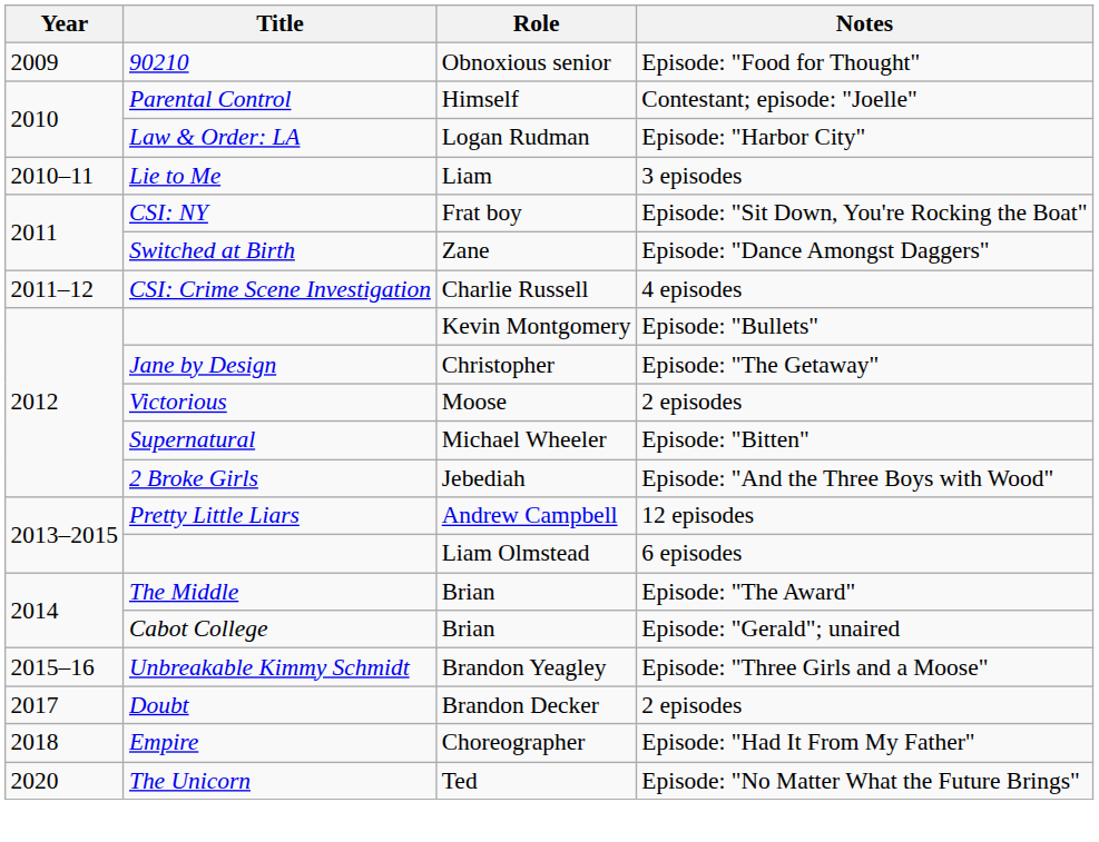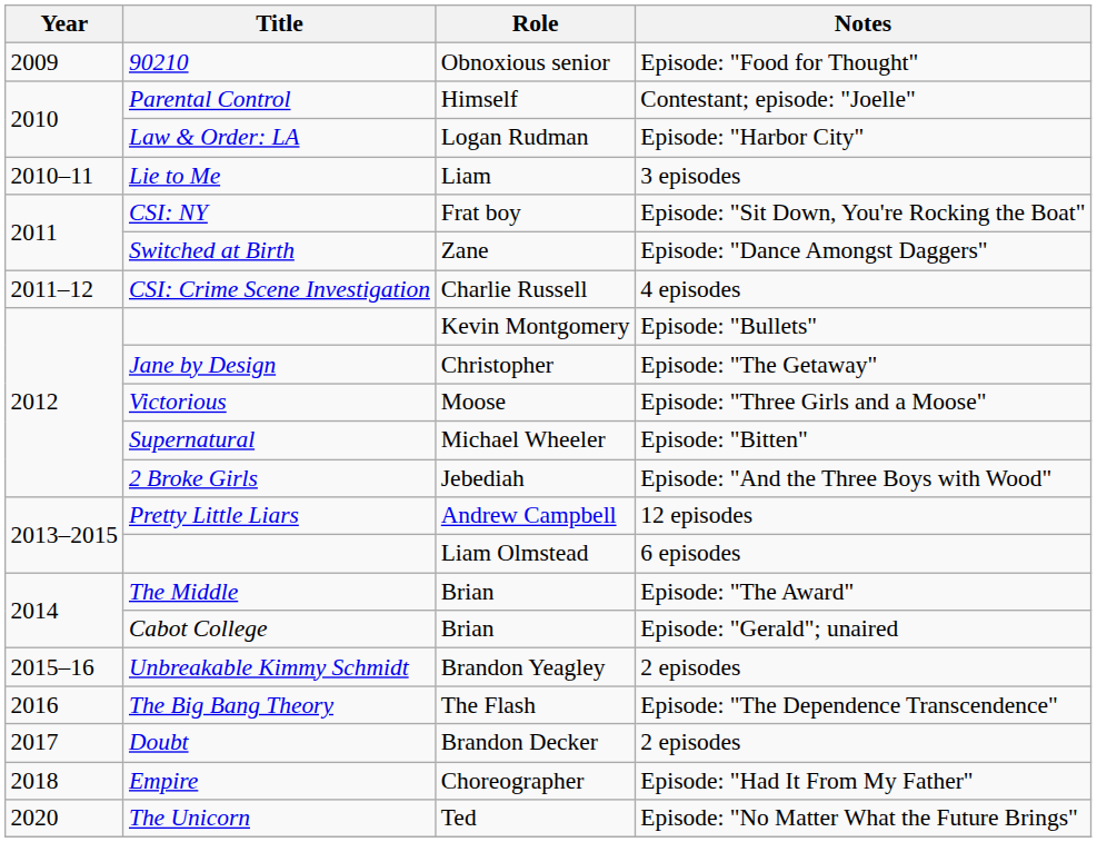 <table class="wikitable sortable">
 <tr>
 <th>Year</th>
 <th>Title</th>
 <th>Role</th>
 <th>Notes</th>
 </tr>
 <tr>
 <td>2009</td>
 <td><em><a href='#'>90210</a></em></td>
 <td>Obnoxious senior</td>
 <td>Episode: "Food for Thought"</td>
 </tr>
 <tr>
 <td rowspan=2>2010</td>
 <td><em><a href='#'>Parental Control</a></em></td>
 <td>Himself</td>
 <td>Contestant; episode: "Joelle"</td>
 </tr>
 <tr>
 <td><em><a href='#'>Law & Order: LA</a></em></td>
 <td>Logan Rudman</td>
 <td>Episode: "Harbor City"</td>
 </tr>
 <tr>
 <td>2010–11</td>
 <td><em><a href='#'>Lie to Me</a></em></td>
 <td>Liam</td>
 <td>3 episodes</td>
 </tr>
 <tr>
 <td rowspan=2>2011</td>
 <td><em><a href='#'>CSI: NY</a></em></td>
 <td>Frat boy</td>
 <td>Episode: "Sit Down, You're Rocking the Boat"</td>
 </tr>
 <tr>
 <td><em><a href='#'>Switched at Birth</a></em></td>
 <td>Zane</td>
 <td>Episode: "Dance Amongst Daggers"</td>
 </tr>
 <tr>
 <td>2011–12</td>
 <td><em><a href='#'>CSI: Crime Scene Investigation</a></em></td>
 <td>Charlie Russell</td>
 <td>4 episodes</td>
 </tr>
 <tr>
 <td rowspan=5>2012</td>
 <td><em></em></td>
 <td>Kevin Montgomery</td>
 <td>Episode: "Bullets"</td>
 </tr>
 <tr>
 <td><em><a href='#'>Jane by Design</a></em></td>
 <td>Christopher</td>
 <td>Episode: "The Getaway"</td>
 </tr>
 <tr>
 <td><em><a href='#'>Victorious</a></em></td>
 <td>Moose</td>
-<td>2 episodes</td>
+<td>Episode: "Three Girls and a Moose"</td>
 </tr>
 <tr>
 <td><em><a href='#'>Supernatural</a></em></td>
 <td>Michael Wheeler</td>
 <td>Episode: "Bitten"</td>
 </tr>
 <tr>
 <td><em><a href='#'>2 Broke Girls</a></em></td>
 <td>Jebediah</td>
 <td>Episode: "And the Three Boys with Wood"</td>
 </tr>
 <tr>
 <td rowspan=2>2013–2015</td>
 <td><em><a href='#'>Pretty Little Liars</a></em></td>
 <td><a href='#'>Andrew Campbell</a></td>
 <td>12 episodes</td>
 </tr>
 <tr>
 <td><em></em></td>
 <td>Liam Olmstead</td>
 <td>6 episodes</td>
 </tr>
 <tr>
 <td rowspan=2>2014</td>
 <td><em><a href='#'>The Middle</a></em></td>
 <td>Brian</td>
 <td>Episode: "The Award"</td>
 </tr>
 <tr>
 <td><em>Cabot College</em></td>
 <td>Brian</td>
 <td>Episode: "Gerald"; unaired</td>
 </tr>
 <tr>
 <td>2015–16</td>
 <td><em><a href='#'>Unbreakable Kimmy Schmidt</a></em></td>
 <td>Brandon Yeagley</td>
-<td>Episode: "Three Girls and a Moose"</td>
+<td>2 episodes</td>
+</tr>
+<tr>
+<td>2016</td>
+<td><em><a href='#'>The Big Bang Theory</a></em></td>
+<td>The Flash</td>
+<td>Episode: "The Dependence Transcendence"</td>
 </tr>
 <tr>
 <td>2017</td>
 <td><em><a href='#'>Doubt</a></em></td>
 <td>Brandon Decker</td>
 <td>2 episodes</td>
 </tr>
 <tr>
 <td>2018</td>
 <td><em><a href='#'>Empire</a></em></td>
 <td>Choreographer</td>
 <td>Episode: "Had It From My Father"</td>
 </tr>
 <tr>
 <td>2020</td>
 <td><em><a href='#'>The Unicorn</a></em></td>
 <td>Ted</td>
 <td>Episode: "No Matter What the Future Brings"</td>
 </tr>
 <tr>
 </tr>
 </table>
